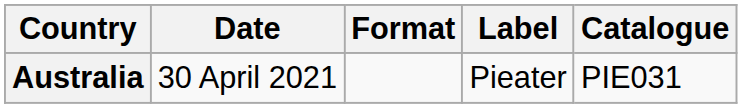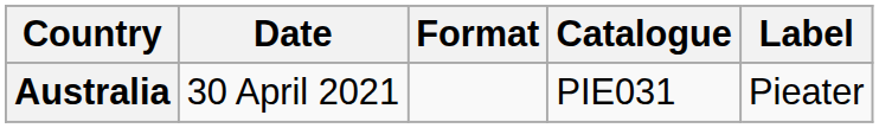 <table class="wikitable plainrowheaders">
 <tr>
 <th>Country</th>
 <th>Date</th>
 <th>Format</th>
+<th>Catalogue</th>
 <th>Label</th>
-<th>Catalogue</th>
 </tr>
 <tr>
 <th scope="row">Australia</th>
 <td>30 April 2021</td>
 <td></td>
+<td>PIE031</td>
 <td>Pieater</td>
-<td>PIE031</td>
 </tr>
 </table>
